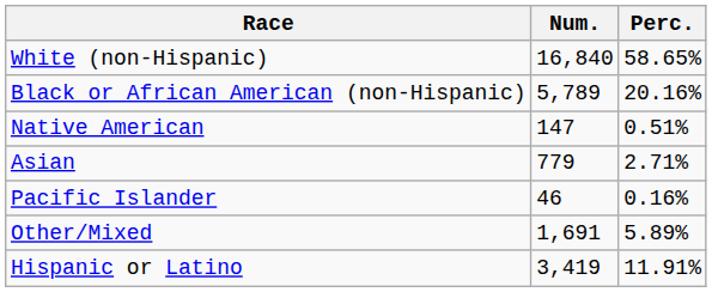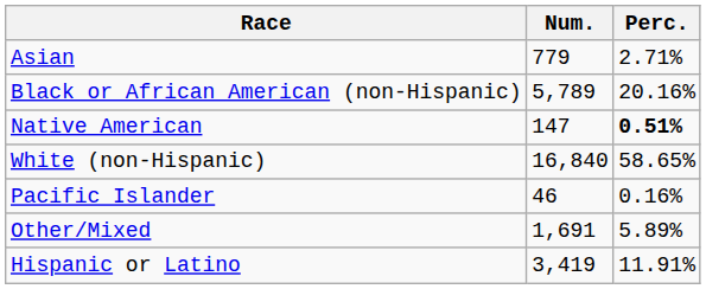 <table class="wikitable">
 <tr>
 <th>Race</th>
 <th>Num.</th>
 <th>Perc.</th>
 </tr>
 <tr>
-<td><a href='#'>White</a> (non-Hispanic)</td>
-<td>16,840</td>
-<td>58.65%</td>
+<td><a href='#'>Asian</a></td>
+<td>779</td>
+<td>2.71%</td>
 </tr>
 <tr>
 <td><a href='#'>Black or African American</a> (non-Hispanic)</td>
 <td>5,789</td>
 <td>20.16%</td>
 </tr>
 <tr>
 <td><a href='#'>Native American</a></td>
 <td>147</td>
-<td>0.51%</td>
+<td><strong>0.51%</strong></td>
 </tr>
 <tr>
-<td><a href='#'>Asian</a></td>
-<td>779</td>
-<td>2.71%</td>
+<td><a href='#'>White</a> (non-Hispanic)</td>
+<td>16,840</td>
+<td>58.65%</td>
 </tr>
 <tr>
 <td><a href='#'>Pacific Islander</a></td>
 <td>46</td>
 <td>0.16%</td>
 </tr>
 <tr>
 <td><a href='#'>Other/Mixed</a></td>
 <td>1,691</td>
 <td>5.89%</td>
 </tr>
 <tr>
 <td><a href='#'>Hispanic</a> or <a href='#'>Latino</a></td>
 <td>3,419</td>
 <td>11.91%</td>
 </tr>
 </table>
